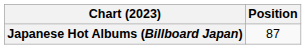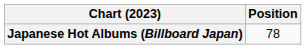 <table class="wikitable plainrowheaders" style="text-align:center">
 <tr>
 <th scope="col">Chart (2023)</th>
 <th scope="col">Position</th>
 </tr>
 <tr>
 <th scope="row">Japanese Hot Albums (<em>Billboard Japan</em>)</th>
-<td>87</td>
+<td>78</td>
 </tr>
 </table>
